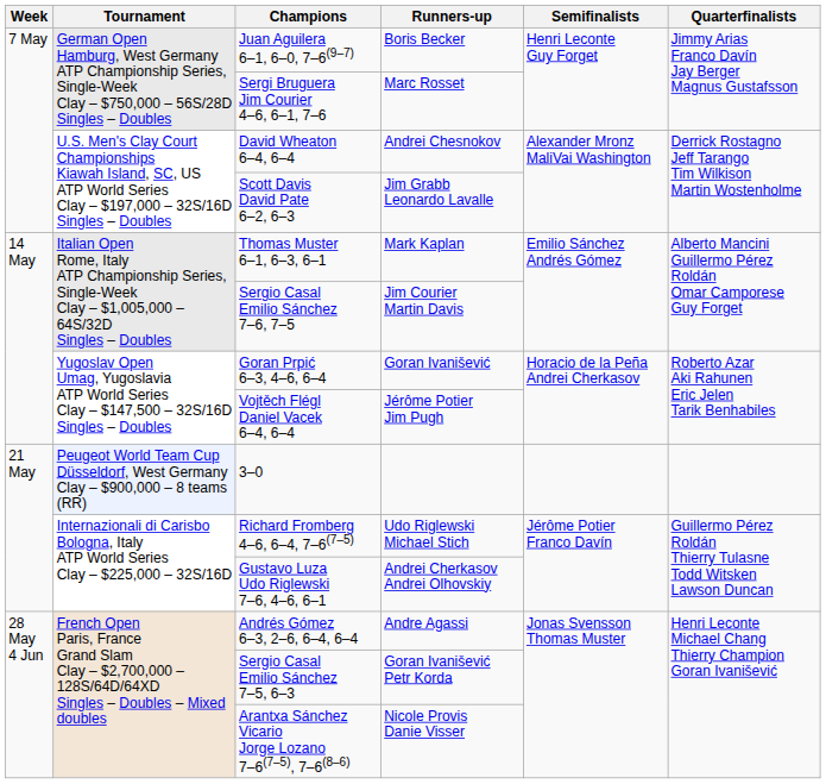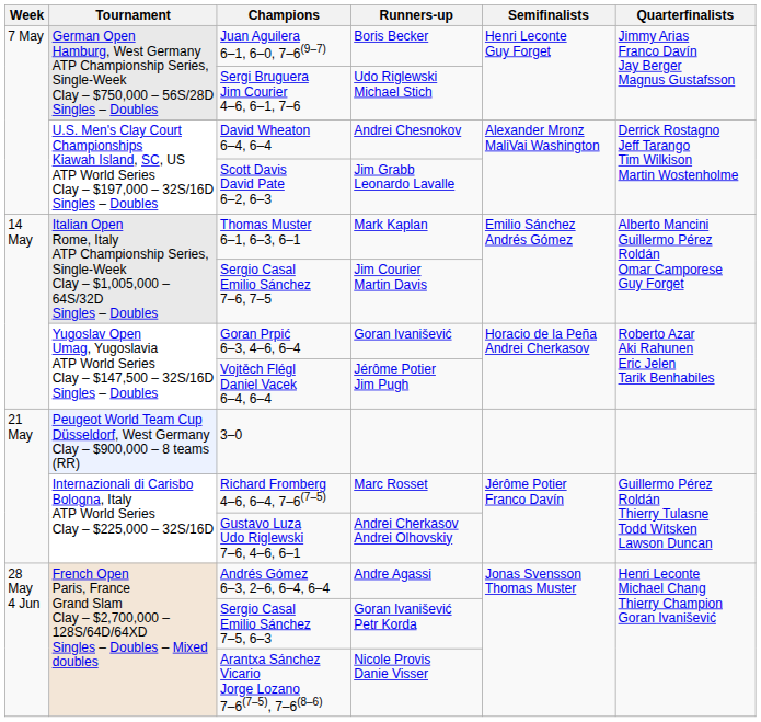 <table class=wikitable style=font-size:95%>
 <tr>
 <th style="width:48px;">Week</th>
 <th style="width:250px;">Tournament</th>
 <th style="width:200px;">Champions</th>
 <th style="width:200px;">Runners-up</th>
 <th style="width:190px;">Semifinalists</th>
 <th style="width:190px;">Quarterfinalists</th>
 </tr>
 <tr valign=top>
 <td rowspan=4>7 May</td>
 <td style="background:#E9E9E9;" rowspan=2><a href='#'>German Open</a> <br> <a href='#'>Hamburg</a>, West Germany <br> ATP Championship Series, Single-Week <br> Clay – $750,000 – 56S/28D <br> <a href='#'>Singles</a> – <a href='#'>Doubles</a></td>
 <td> <a href='#'>Juan Aguilera</a> <br> 6–1, 6–0, 7–6<sup>(9–7)</sup></td>
 <td> <a href='#'>Boris Becker</a></td>
 <td rowspan=2> <a href='#'>Henri Leconte</a> <br>  <a href='#'>Guy Forget</a></td>
 <td rowspan=2> <a href='#'>Jimmy Arias</a> <br>  <a href='#'>Franco Davín</a> <br>  <a href='#'>Jay Berger</a> <br>  <a href='#'>Magnus Gustafsson</a></td>
 </tr>
 <tr valign=top>
 <td> <a href='#'>Sergi Bruguera</a> <br>  <a href='#'>Jim Courier</a> <br> 4–6, 6–1, 7–6</td>
-<td> <a href='#'>Marc Rosset</a></td>
+<td> <a href='#'>Udo Riglewski</a> <br>  <a href='#'>Michael Stich</a></td>
 </tr>
 <tr valign=top>
 <td style="background:#FFF;" rowspan=2><a href='#'>U.S. Men's Clay Court Championships</a> <br> <a href='#'>Kiawah Island</a>, <a href='#'>SC</a>, US <br> ATP World Series <br> Clay – $197,000 – 32S/16D <br> <a href='#'>Singles</a> – <a href='#'>Doubles</a></td>
 <td> <a href='#'>David Wheaton</a> <br> 6–4, 6–4</td>
 <td> <a href='#'>Andrei Chesnokov</a></td>
 <td rowspan=2> <a href='#'>Alexander Mronz</a> <br>  <a href='#'>MaliVai Washington</a></td>
 <td rowspan=2> <a href='#'>Derrick Rostagno</a> <br>  <a href='#'>Jeff Tarango</a> <br>  <a href='#'>Tim Wilkison</a> <br>  <a href='#'>Martin Wostenholme</a></td>
 </tr>
 <tr valign=top>
 <td> <a href='#'>Scott Davis</a> <br>  <a href='#'>David Pate</a> <br> 6–2, 6–3</td>
 <td> <a href='#'>Jim Grabb</a> <br>  <a href='#'>Leonardo Lavalle</a></td>
 </tr>
 <tr valign=top>
 <td rowspan=4>14 May</td>
 <td style="background:#E9E9E9;" rowspan=2><a href='#'>Italian Open</a> <br> Rome, Italy <br> ATP Championship Series, Single-Week <br> Clay – $1,005,000 – 64S/32D <br> <a href='#'>Singles</a> – <a href='#'>Doubles</a></td>
 <td> <a href='#'>Thomas Muster</a> <br> 6–1, 6–3, 6–1</td>
 <td> <a href='#'>Mark Kaplan</a></td>
 <td rowspan=2> <a href='#'>Emilio Sánchez</a> <br>  <a href='#'>Andrés Gómez</a></td>
 <td rowspan=2> <a href='#'>Alberto Mancini</a> <br>  <a href='#'>Guillermo Pérez Roldán</a> <br>  <a href='#'>Omar Camporese</a> <br>  <a href='#'>Guy Forget</a></td>
 </tr>
 <tr valign=top>
 <td> <a href='#'>Sergio Casal</a> <br>  <a href='#'>Emilio Sánchez</a> <br> 7–6, 7–5</td>
 <td> <a href='#'>Jim Courier</a> <br>  <a href='#'>Martin Davis</a></td>
 </tr>
 <tr valign=top>
 <td style="background:#FFF;" rowspan=2><a href='#'>Yugoslav Open</a> <br>  <a href='#'>Umag</a>, Yugoslavia <br> ATP World Series <br> Clay – $147,500 – 32S/16D <br> <a href='#'>Singles</a> – <a href='#'>Doubles</a></td>
 <td> <a href='#'>Goran Prpić</a> <br> 6–3, 4–6, 6–4</td>
 <td> <a href='#'>Goran Ivanišević</a></td>
 <td rowspan=2> <a href='#'>Horacio de la Peña</a> <br>  <a href='#'>Andrei Cherkasov</a></td>
 <td rowspan=2> <a href='#'>Roberto Azar</a> <br>  <a href='#'>Aki Rahunen</a> <br>  <a href='#'>Eric Jelen</a> <br>  <a href='#'>Tarik Benhabiles</a></td>
 </tr>
 <tr valign=top>
 <td> <a href='#'>Vojtěch Flégl</a> <br>  <a href='#'>Daniel Vacek</a> <br> 6–4, 6–4</td>
 <td> <a href='#'>Jérôme Potier</a> <br>  <a href='#'>Jim Pugh</a></td>
 </tr>
 <tr valign=top>
 <td rowspan=3>21 May</td>
 <td style="background:#ECF2FF;"><a href='#'>Peugeot World Team Cup</a> <br> <a href='#'>Düsseldorf</a>, West  Germany <br> Clay – $900,000 – 8 teams (RR)</td>
 <td> <br> 3–0</td>
 <td></td>
 <td><br><br><br></td>
 <td></td>
 </tr>
 <tr valign=top>
 <td style="background:#FFF;" rowspan=2><a href='#'>Internazionali di Carisbo</a> <br> <a href='#'>Bologna</a>, Italy <br> ATP World Series <br> Clay – $225,000 – 32S/16D</td>
 <td> <a href='#'>Richard Fromberg</a> <br> 4–6, 6–4, 7–6<sup>(7–5)</sup></td>
-<td> <a href='#'>Udo Riglewski</a> <br>  <a href='#'>Michael Stich</a></td>
+<td> <a href='#'>Marc Rosset</a></td>
 <td rowspan=2> <a href='#'>Jérôme Potier</a> <br>  <a href='#'>Franco Davín</a></td>
 <td rowspan=2> <a href='#'>Guillermo Pérez Roldán</a> <br>  <a href='#'>Thierry Tulasne</a> <br>  <a href='#'>Todd Witsken</a> <br>  <a href='#'>Lawson Duncan</a></td>
 </tr>
 <tr valign=top>
 <td> <a href='#'>Gustavo Luza</a> <br>  <a href='#'>Udo Riglewski</a> <br> 7–6, 4–6, 6–1</td>
 <td> <a href='#'>Andrei Cherkasov</a> <br>  <a href='#'>Andrei Olhovskiy</a></td>
 </tr>
 <tr valign=top>
 <td rowspan=3>28 May <br> 4 Jun</td>
 <td style="background:#F3E6D7;" rowspan=3><a href='#'>French Open</a> <br> Paris, France <br> Grand Slam <br> Clay – $2,700,000 – 128S/64D/64XD <br> <a href='#'>Singles</a> – <a href='#'>Doubles</a> – <a href='#'>Mixed doubles</a></td>
 <td> <a href='#'>Andrés Gómez</a> <br> 6–3, 2–6, 6–4, 6–4</td>
 <td> <a href='#'>Andre Agassi</a></td>
 <td rowspan=3> <a href='#'>Jonas Svensson</a> <br>  <a href='#'>Thomas Muster</a></td>
 <td rowspan=3> <a href='#'>Henri Leconte</a> <br>  <a href='#'>Michael Chang</a> <br>  <a href='#'>Thierry Champion</a> <br>  <a href='#'>Goran Ivanišević</a></td>
 </tr>
 <tr valign=top>
 <td> <a href='#'>Sergio Casal</a> <br>  <a href='#'>Emilio Sánchez</a> <br> 7–5, 6–3</td>
 <td> <a href='#'>Goran Ivanišević</a> <br>  <a href='#'>Petr Korda</a></td>
 </tr>
 <tr valign=top>
 <td> <a href='#'>Arantxa Sánchez Vicario</a> <br>  <a href='#'>Jorge Lozano</a> <br> 7–6<sup>(7–5)</sup>, 7–6<sup>(8–6)</sup></td>
 <td> <a href='#'>Nicole Provis</a> <br>  <a href='#'>Danie Visser</a></td>
 </tr>
 </table>
